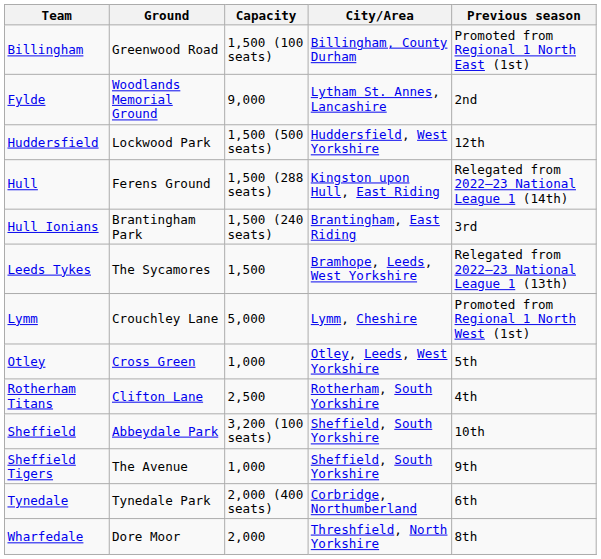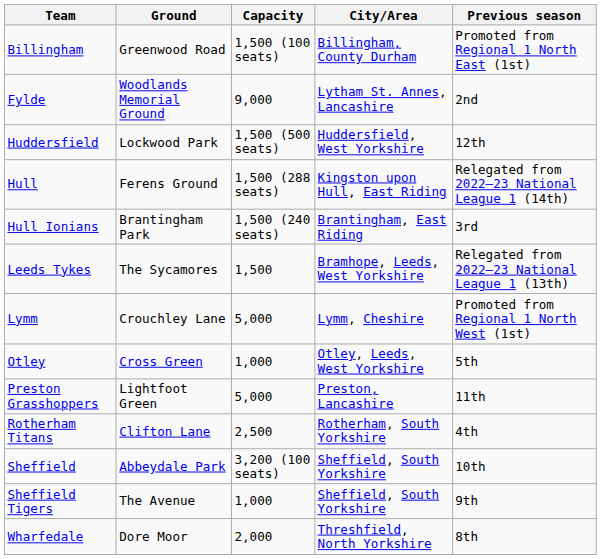 <table class="wikitable sortable">
 <tr>
 <th>Team</th>
 <th>Ground</th>
 <th>Capacity</th>
 <th>City/Area</th>
 <th>Previous season</th>
 </tr>
 <tr>
 <td><a href='#'>Billingham</a></td>
 <td>Greenwood Road </td>
 <td>1,500 (100 seats)</td>
 <td><a href='#'>Billingham, County Durham</a></td>
 <td>Promoted from <a href='#'>Regional 1 North East</a> (1st)</td>
 </tr>
 <tr>
 <td><a href='#'>Fylde</a></td>
 <td><a href='#'>Woodlands Memorial Ground</a></td>
 <td>9,000</td>
 <td><a href='#'>Lytham St. Annes</a>, <a href='#'>Lancashire</a></td>
 <td>2nd</td>
 </tr>
 <tr>
 <td><a href='#'>Huddersfield</a></td>
 <td>Lockwood Park </td>
 <td>1,500 (500 seats)</td>
 <td><a href='#'>Huddersfield</a>, <a href='#'>West Yorkshire</a></td>
 <td>12th</td>
 </tr>
 <tr>
 <td><a href='#'>Hull</a></td>
 <td>Ferens Ground</td>
 <td>1,500 (288 seats)</td>
 <td><a href='#'>Kingston upon Hull</a>, <a href='#'>East Riding</a></td>
 <td>Relegated from <a href='#'>2022–23 National League 1</a> (14th)</td>
 </tr>
 <tr>
 <td><a href='#'>Hull Ionians</a></td>
 <td>Brantingham Park </td>
 <td>1,500 (240 seats)</td>
 <td><a href='#'>Brantingham</a>, <a href='#'>East Riding</a></td>
 <td>3rd</td>
 </tr>
 <tr>
 <td><a href='#'>Leeds Tykes</a></td>
 <td>The Sycamores</td>
 <td>1,500</td>
 <td><a href='#'>Bramhope</a>, <a href='#'>Leeds</a>, <a href='#'>West Yorkshire</a></td>
 <td>Relegated from <a href='#'>2022–23 National League 1</a> (13th)</td>
 </tr>
 <tr>
 <td><a href='#'>Lymm</a></td>
 <td>Crouchley Lane</td>
 <td>5,000</td>
 <td><a href='#'>Lymm</a>, <a href='#'>Cheshire</a></td>
 <td>Promoted from <a href='#'>Regional 1 North West</a> (1st)</td>
 </tr>
 <tr>
 <td><a href='#'>Otley</a></td>
 <td><a href='#'>Cross Green</a></td>
 <td>1,000</td>
 <td><a href='#'>Otley</a>, <a href='#'>Leeds</a>, <a href='#'>West Yorkshire</a></td>
 <td>5th</td>
 </tr>
 <tr>
+<td><a href='#'>Preston Grasshoppers</a></td>
+<td>Lightfoot Green</td>
+<td>5,000</td>
+<td><a href='#'>Preston, Lancashire</a></td>
+<td>11th</td>
+</tr>
+<tr>
 <td><a href='#'>Rotherham Titans</a></td>
 <td><a href='#'>Clifton Lane</a></td>
 <td>2,500</td>
 <td><a href='#'>Rotherham</a>, <a href='#'>South Yorkshire</a></td>
 <td>4th</td>
 </tr>
 <tr>
 <td><a href='#'>Sheffield</a></td>
 <td><a href='#'>Abbeydale Park</a></td>
 <td>3,200 (100 seats)</td>
 <td><a href='#'>Sheffield</a>, <a href='#'>South Yorkshire</a></td>
 <td>10th</td>
 </tr>
 <tr>
 <td><a href='#'>Sheffield Tigers</a></td>
 <td>The Avenue </td>
 <td>1,000</td>
 <td><a href='#'>Sheffield</a>, <a href='#'>South Yorkshire</a></td>
 <td>9th</td>
 </tr>
 <tr>
-<td><a href='#'>Tynedale</a></td>
-<td>Tynedale Park </td>
-<td>2,000 (400 seats)</td>
-<td><a href='#'>Corbridge</a>, <a href='#'>Northumberland</a></td>
-<td>6th</td>
-</tr>
-<tr>
 <td><a href='#'>Wharfedale</a></td>
 <td>Dore Moor </td>
 <td>2,000</td>
 <td><a href='#'>Threshfield</a>, <a href='#'>North Yorkshire</a></td>
 <td>8th</td>
 </tr>
 </table>
